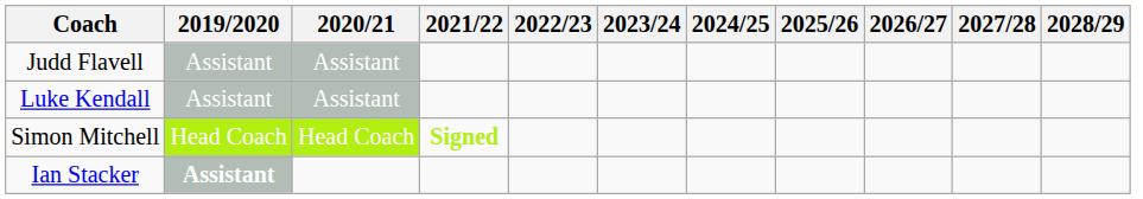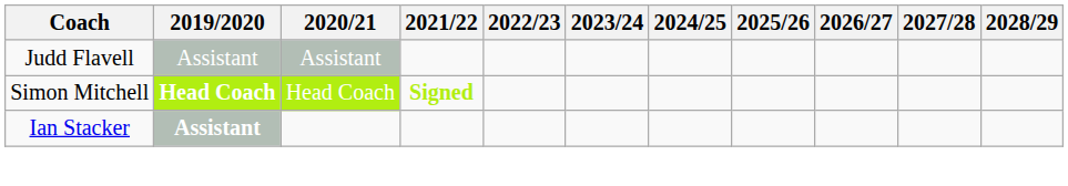 <table class="wikitable sortable">
 <tr>
 <th>Coach</th>
 <th>2019/2020</th>
 <th>2020/21</th>
 <th>2021/22</th>
 <th>2022/23</th>
 <th>2023/24</th>
 <th>2024/25</th>
 <th>2025/26</th>
 <th>2026/27</th>
 <th>2027/28</th>
 <th>2028/29</th>
 </tr>
 <tr>
 <td data-sort-value="Flavell, Judd" style="text-align:center;">Judd Flavell</td>
 <td style="background: #b2beb5; color: white; text-align:center;">Assistant</td>
 <td style="background: #b2beb5; color: white; text-align:center;">Assistant</td>
 <td style="text-align:center;"></td>
 <td style="text-align:center;"></td>
 <td style="text-align:center;"></td>
 <td style="text-align:center;"></td>
 <td style="text-align:center;"></td>
 <td style="text-align:center;"></td>
 <td style="text-align:center;"></td>
 <td style="text-align:center;"></td>
 </tr>
 <tr>
-<td data-sort-value="Kendall, Luke" style="text-align:center;"><a href='#'>Luke Kendall</a></td>
-<td style="background: #b2beb5; color: white; text-align:center;">Assistant</td>
-<td style="background: #b2beb5; color: white; text-align:center;">Assistant</td>
-<td style="text-align:center;"></td>
-<td style="text-align:center;"></td>
-<td style="text-align:center;"></td>
-<td style="text-align:center;"></td>
-<td style="text-align:center;"></td>
-<td style="text-align:center;"></td>
-<td style="text-align:center;"></td>
-<td style="text-align:center;"></td>
-</tr>
-<tr>
 <td data-sort-value="Mitchell, Simon" style="text-align:center;">Simon Mitchell</td>
-<td style="background: #B1EE11; color: white; text-align:center;">Head Coach</td>
+<td style="background: #B1EE11; color: white; text-align:center;"><strong>Head Coach</strong></td>
 <td style="background: #B1EE11; color: white; text-align:center;">Head Coach</td>
 <td style="color: #B1EE11; text-align:center;"><strong>Signed</strong></td>
 <td style="text-align:center;"></td>
 <td style="text-align:center;"></td>
 <td style="text-align:center;"></td>
 <td style="text-align:center;"></td>
 <td style="text-align:center;"></td>
 <td style="text-align:center;"></td>
 <td style="text-align:center;"></td>
 </tr>
 <tr>
 <td data-sort-value="Stacker, Ian" style="text-align:center;"><a href='#'>Ian Stacker</a></td>
 <td style="background: #b2beb5; color: white; text-align:center;"><strong>Assistant</strong></td>
 <td style="text-align:center;"></td>
 <td style="text-align:center;"></td>
 <td style="text-align:center;"></td>
 <td style="text-align:center;"></td>
 <td style="text-align:center;"></td>
 <td style="text-align:center;"></td>
 <td style="text-align:center;"></td>
 <td style="text-align:center;"></td>
 <td style="text-align:center;"></td>
 </tr>
 </table>
